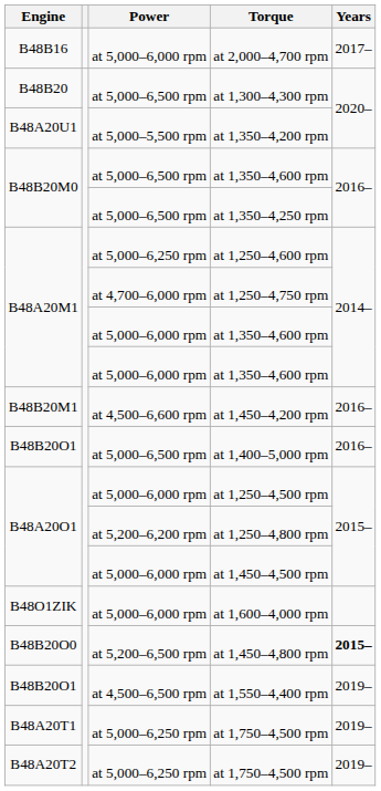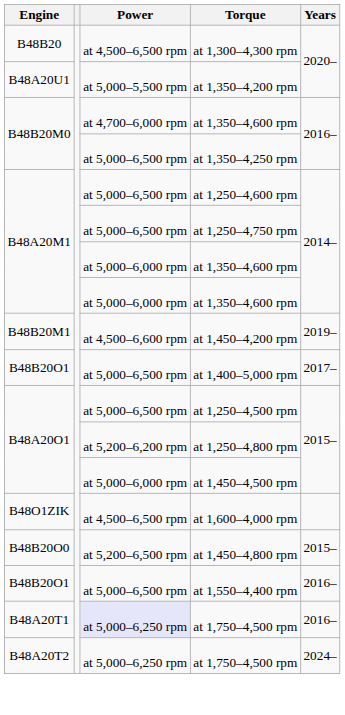 <table class="wikitable sortable" style="text-align: center;">
 <tr>
 <th>Engine</th>
 <th></th>
 <th>Power</th>
 <th>Torque</th>
 <th>Years</th>
 </tr>
 <tr>
-<td>B48B16</td>
-<td rowspan="1"></td>
-<td> <br> at 5,000–6,000 rpm</td>
-<td> <br> at 2,000–4,700 rpm</td>
-<td rowspan="1">2017–</td>
-</tr>
-<tr>
 <td>B48B20</td>
 <td rowspan="18"></td>
-<td> <br> at 5,000–6,500 rpm</td>
+<td> <br> at 4,500–6,500 rpm</td>
 <td> <br> at 1,300–4,300 rpm</td>
 <td rowspan="2">2020–</td>
 </tr>
 <tr>
 <td>B48A20U1</td>
 <td><br>at 5,000–5,500 rpm</td>
 <td><br>at 1,350–4,200 rpm</td>
 </tr>
 <tr>
 <td rowspan="2">B48B20M0</td>
-<td> <br> at 5,000–6,500 rpm</td>
+<td> <br> at 4,700–6,000 rpm</td>
 <td> <br> at 1,350–4,600 rpm</td>
 <td rowspan="2">2016–</td>
 </tr>
 <tr>
 <td> <br> at 5,000–6,500 rpm</td>
 <td> <br> at 1,350–4,250 rpm</td>
 </tr>
 <tr>
 <td rowspan="4">B48A20M1</td>
-<td> <br> at 5,000–6,250 rpm</td>
+<td> <br> at 5,000–6,500 rpm</td>
 <td> <br> at 1,250–4,600 rpm</td>
 <td rowspan="4">2014–</td>
 </tr>
 <tr>
-<td> <br> at 4,700–6,000 rpm</td>
+<td> <br> at 5,000–6,500 rpm</td>
 <td> <br> at 1,250–4,750 rpm</td>
 </tr>
 <tr>
 <td> <br> at 5,000–6,000 rpm</td>
 <td> <br> at 1,350–4,600 rpm</td>
 </tr>
 <tr>
 <td> <br> at 5,000–6,000 rpm</td>
 <td> <br> at 1,350–4,600 rpm</td>
 </tr>
 <tr>
 <td>B48B20M1</td>
 <td> <br> at 4,500–6,600 rpm</td>
 <td> <br> at 1,450–4,200 rpm</td>
-<td>2016–</td>
+<td>2019–</td>
 </tr>
 <tr>
 <td>B48B20O1</td>
 <td> <br> at 5,000–6,500 rpm</td>
 <td> <br> at 1,400–5,000 rpm</td>
-<td>2016–</td>
+<td rowspan="1">2017–</td>
 </tr>
 <tr>
 <td rowspan="3">B48A20O1</td>
-<td> <br> at 5,000–6,000 rpm</td>
+<td> <br> at 5,000–6,500 rpm</td>
 <td> <br> at 1,250–4,500 rpm</td>
 <td rowspan="3">2015–</td>
 </tr>
 <tr>
 <td> <br> at 5,200–6,200 rpm</td>
 <td> <br> at 1,250–4,800 rpm</td>
 </tr>
 <tr>
 <td> <br> at 5,000–6,000 rpm</td>
 <td> <br> at 1,450–4,500 rpm</td>
 </tr>
 <tr>
 <td>B48O1ZIK</td>
-<td> <br> at 5,000–6,000 rpm</td>
+<td> <br> at 4,500–6,500 rpm</td>
 <td> <br> at 1,600–4,000 rpm</td>
 <td></td>
 </tr>
 <tr>
 <td>B48B20O0</td>
 <td> <br> at 5,200–6,500 rpm</td>
 <td> <br> at 1,450–4,800 rpm</td>
-<td><strong>2015–</strong></td>
+<td>2015–</td>
 </tr>
 <tr>
 <td>B48B20O1</td>
-<td> <br> at 4,500–6,500 rpm</td>
+<td> <br> at 5,000–6,500 rpm</td>
 <td> <br> at 1,550–4,400 rpm</td>
-<td>2019–</td>
+<td>2016–</td>
 </tr>
 <tr>
 <td>B48A20T1</td>
-<td> <br> at 5,000–6,250 rpm</td>
+<td style="background: lavender;"> <br> at 5,000–6,250 rpm</td>
 <td> <br> at 1,750–4,500 rpm</td>
-<td>2019–</td>
+<td>2016–</td>
 </tr>
 <tr>
 <td>B48A20T2</td>
 <td> <br> at 5,000–6,250 rpm</td>
 <td> <br> at 1,750–4,500 rpm</td>
-<td>2019–</td>
+<td>2024–</td>
 </tr>
 </table>
